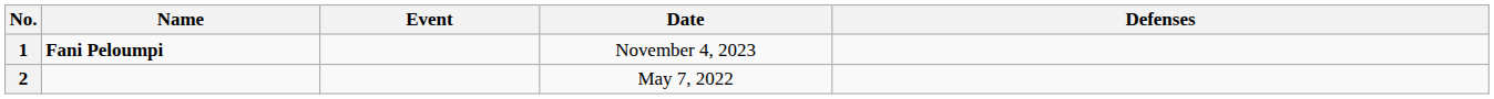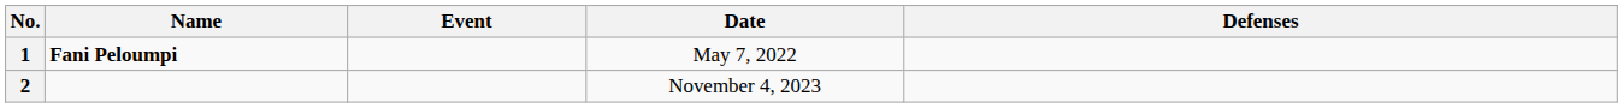 <table class="wikitable" width=100%>
 <tr>
 <th width=1%>No.</th>
 <th width=19%>Name</th>
 <th width=15%>Event</th>
 <th width=20%>Date</th>
 <th width=45%>Defenses</th>
 </tr>
 <tr>
 <th>1</th>
 <td align=left><strong> Fani Peloumpi<br></strong></td>
 <td align=center><br></td>
-<td align=center>November 4, 2023</td>
+<td align=center>May 7, 2022</td>
 <td></td>
 </tr>
 <tr>
 <th>2</th>
 <td align=left></td>
 <td align=center><br></td>
-<td align=center>May 7, 2022</td>
+<td align=center>November 4, 2023</td>
 <td></td>
 </tr>
 </table>
